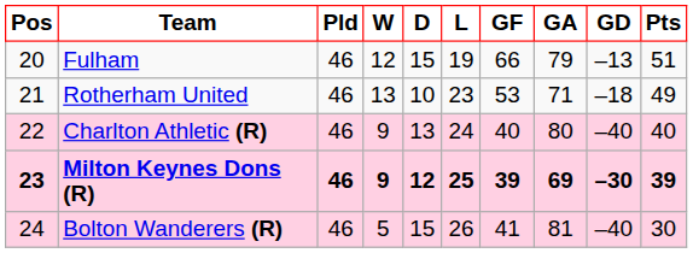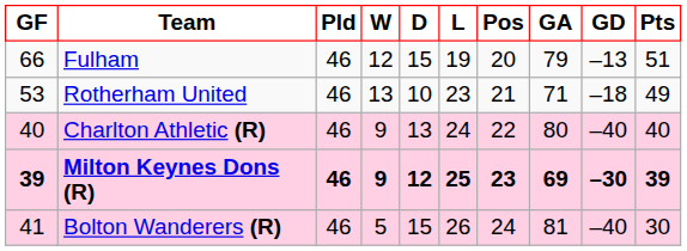 <table class="wikitable" style="text-align: center;">
 <tr>
-<th width=20 style="background:#FFFFFF; color:black; border:1px solid red;">Pos</th>
+<th width=30 style="background:#FFFFFF; color:black; border:1px solid red;">GF</th>
 <th width=175 style="background:#FFFFFF; color:black; border:1px solid red;">Team</th>
 <th width=20 style="background:#FFFFFF; color:black; border:1px solid red;">Pld</th>
 <th width=20 style="background:#FFFFFF; color:black; border:1px solid red;">W</th>
 <th width=20 style="background:#FFFFFF; color:black; border:1px solid red;">D</th>
 <th width=20 style="background:#FFFFFF; color:black; border:1px solid red;">L</th>
-<th width=30 style="background:#FFFFFF; color:black; border:1px solid red;">GF</th>
+<th width=20 style="background:#FFFFFF; color:black; border:1px solid red;">Pos</th>
 <th width=30 style="background:#FFFFFF; color:black; border:1px solid red;">GA</th>
 <th width=30 style="background:#FFFFFF; color:black; border:1px solid red;">GD</th>
 <th width=20 style="background:#FFFFFF; color:black; border:1px solid red;">Pts</th>
 </tr>
 <tr>
-<td>20</td>
+<td>66</td>
 <td align=left><a href='#'>Fulham</a></td>
 <td>46</td>
 <td>12</td>
 <td>15</td>
 <td>19</td>
-<td>66</td>
+<td>20</td>
 <td>79</td>
 <td>–13</td>
 <td>51</td>
 </tr>
 <tr>
-<td>21</td>
+<td>53</td>
 <td align=left><a href='#'>Rotherham United</a></td>
 <td>46</td>
 <td>13</td>
 <td>10</td>
 <td>23</td>
-<td>53</td>
+<td>21</td>
 <td>71</td>
 <td>–18</td>
 <td>49</td>
 </tr>
 <tr bgcolor="#ffd0e3">
-<td>22</td>
+<td>40</td>
 <td align=left><a href='#'>Charlton Athletic</a> <strong>(R)</strong></td>
 <td>46</td>
 <td>9</td>
 <td>13</td>
 <td>24</td>
-<td>40</td>
+<td>22</td>
 <td>80</td>
 <td>–40</td>
 <td>40</td>
 </tr>
 <tr bgcolor="#ffd0e3">
-<td><strong>23</strong></td>
+<td><strong>39</strong></td>
 <td align=left><strong><a href='#'>Milton Keynes Dons</a></strong> <strong>(R)</strong></td>
 <td><strong>46</strong></td>
 <td><strong>9</strong></td>
 <td><strong>12</strong></td>
 <td><strong>25</strong></td>
-<td><strong>39</strong></td>
+<td><strong>23</strong></td>
 <td><strong>69</strong></td>
 <td><strong>–30</strong></td>
 <td><strong>39</strong></td>
 </tr>
 <tr bgcolor="#ffd0e3">
-<td>24</td>
+<td>41</td>
 <td align=left><a href='#'>Bolton Wanderers</a> <strong>(R)</strong></td>
 <td>46</td>
 <td>5</td>
 <td>15</td>
 <td>26</td>
-<td>41</td>
+<td>24</td>
 <td>81</td>
 <td>–40</td>
 <td>30</td>
 </tr>
 </table>
